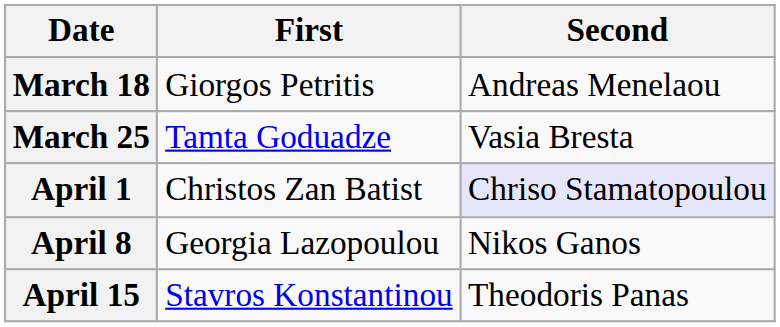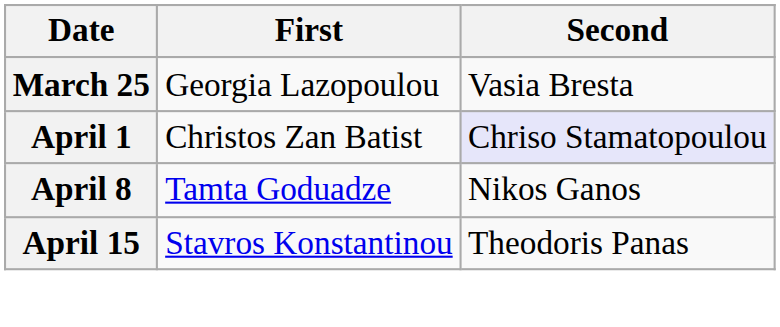 <table class=wikitable>
 <tr>
 <th scope="col">Date</th>
 <th scope="col">First</th>
 <th scope="col">Second</th>
 </tr>
 <tr>
-<th scope="row">March 18</th>
-<td>Giorgos Petritis</td>
-<td>Andreas Menelaou</td>
-</tr>
-<tr>
 <th scope="row">March 25</th>
-<td><a href='#'>Tamta Goduadze</a></td>
+<td>Georgia Lazopoulou</td>
 <td>Vasia Bresta</td>
 </tr>
 <tr>
 <th scope="row">April 1</th>
 <td>Christos Zan Batist</td>
 <td style="background: lavender;">Chriso Stamatopoulou</td>
 </tr>
 <tr>
 <th scope="row">April 8</th>
-<td>Georgia Lazopoulou</td>
+<td><a href='#'>Tamta Goduadze</a></td>
 <td>Nikos Ganos</td>
 </tr>
 <tr>
 <th scope="row">April 15</th>
 <td><a href='#'>Stavros Konstantinou</a></td>
 <td>Theodoris Panas</td>
 </tr>
 </table>
